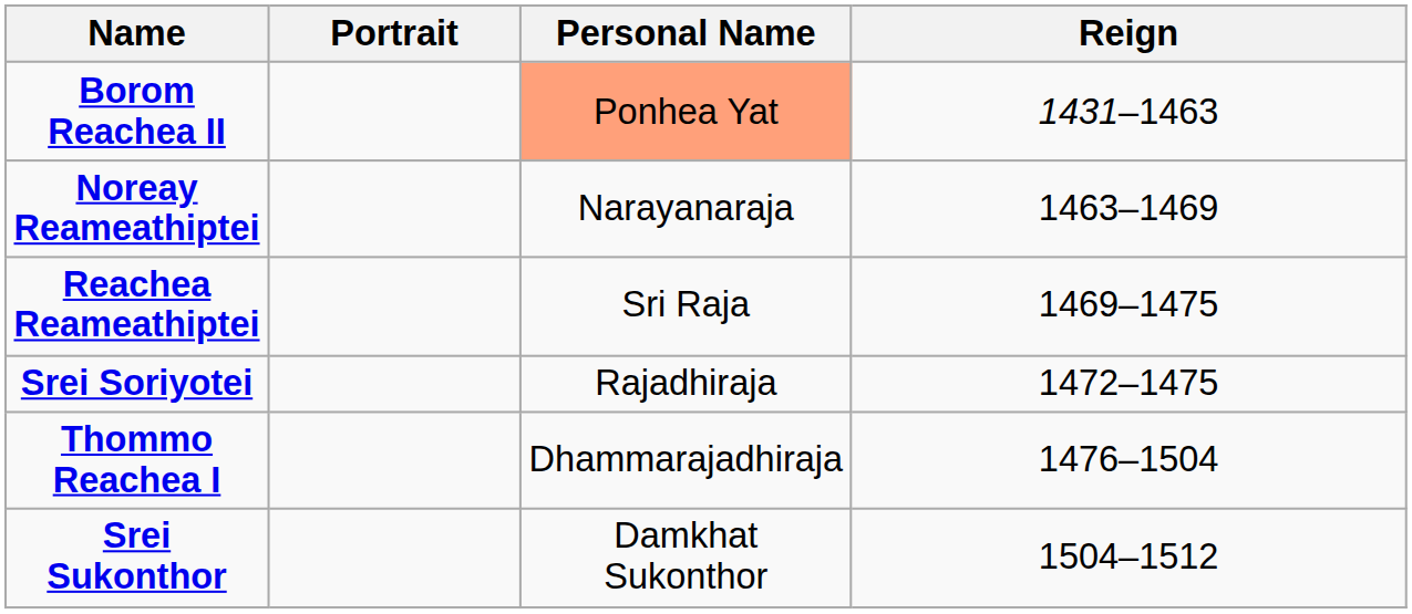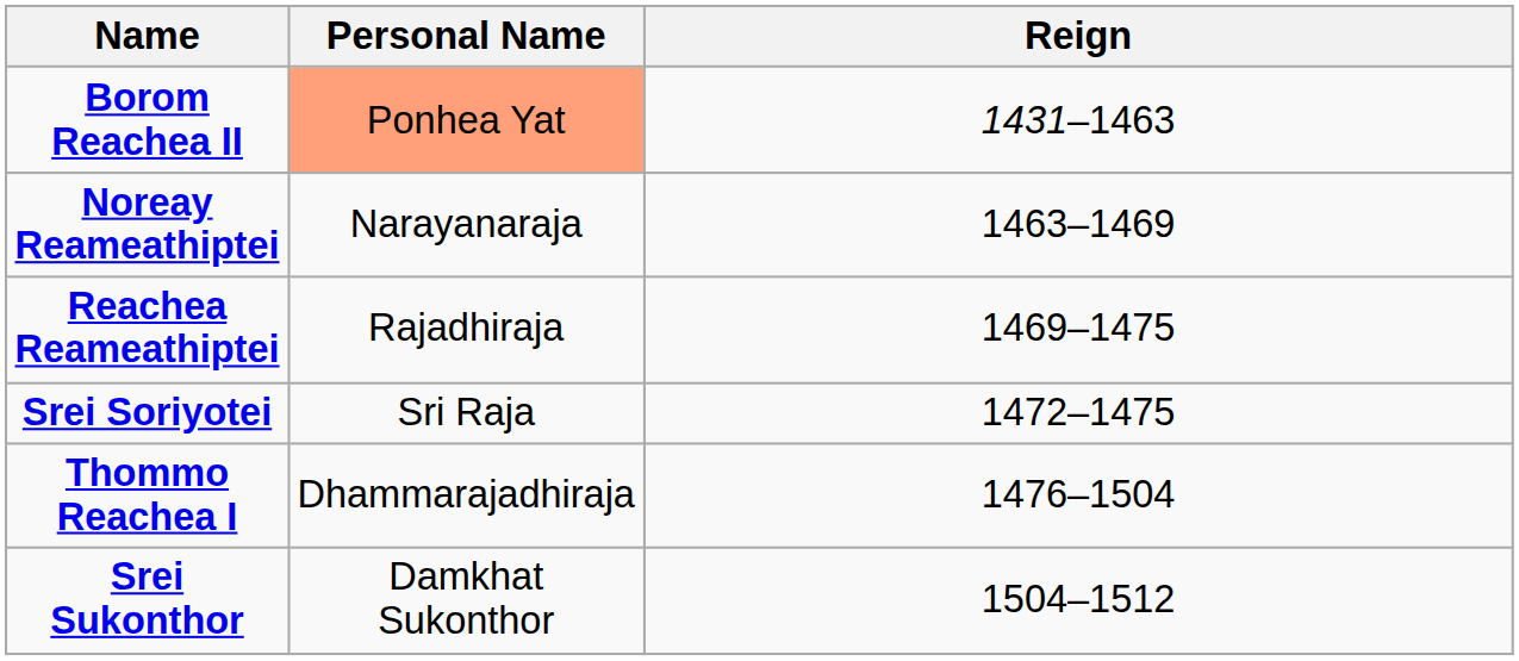 <table style="text-align:center; width:100%" class="wikitable">
 <tr>
 <th width=15%>Name</th>
-<th width=105px>Portrait</th>
 <th width=15%>Personal Name</th>
 <th>Reign</th>
 </tr>
 <tr>
 <td><strong><a href='#'>Borom Reachea II</a></strong><br></td>
-<td></td>
 <td style="background: lightsalmon;">Ponhea Yat<br></td>
 <td><em>1431</em>–1463</td>
 </tr>
 <tr>
 <td><strong><a href='#'>Noreay Reameathiptei</a></strong><br></td>
-<td></td>
 <td>Narayanaraja<br></td>
 <td>1463–1469</td>
 </tr>
 <tr>
 <td><strong><a href='#'>Reachea Reameathiptei</a></strong><br></td>
-<td></td>
-<td>Sri Raja<br></td>
+<td>Rajadhiraja</td>
 <td>1469–1475</td>
 </tr>
 <tr>
 <td><strong><a href='#'>Srei Soriyotei</a></strong><br></td>
-<td></td>
-<td>Rajadhiraja</td>
+<td>Sri Raja<br></td>
 <td>1472–1475</td>
 </tr>
 <tr>
 <td><strong><a href='#'>Thommo Reachea I</a></strong><br></td>
-<td></td>
 <td>Dhammarajadhiraja</td>
 <td>1476–1504</td>
 </tr>
 <tr>
 <td><strong><a href='#'>Srei Sukonthor</a></strong><br></td>
-<td></td>
 <td>Damkhat Sukonthor</td>
 <td>1504–1512</td>
 </tr>
 </table>
